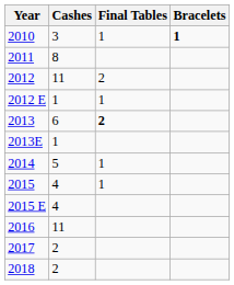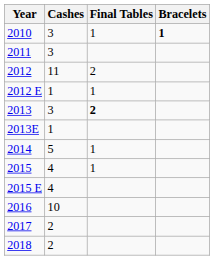 <table class="wikitable">
 <tr>
 <th>Year</th>
 <th>Cashes</th>
 <th>Final Tables</th>
 <th>Bracelets</th>
 </tr>
 <tr>
 <td><a href='#'>2010</a></td>
 <td>3</td>
 <td>1</td>
 <td><strong>1</strong></td>
 </tr>
 <tr>
 <td><a href='#'>2011</a></td>
-<td>8</td>
+<td>3</td>
 <td></td>
 <td></td>
 </tr>
 <tr>
 <td><a href='#'>2012</a></td>
 <td>11</td>
 <td>2</td>
 <td></td>
 </tr>
 <tr>
 <td><a href='#'>2012 E</a></td>
 <td>1</td>
 <td>1</td>
 <td></td>
 </tr>
 <tr>
 <td><a href='#'>2013</a></td>
-<td>6</td>
+<td>3</td>
 <td><strong>2</strong></td>
 <td></td>
 </tr>
 <tr>
 <td><a href='#'>2013E</a></td>
 <td>1</td>
 <td></td>
 <td></td>
 </tr>
 <tr>
 <td><a href='#'>2014</a></td>
 <td>5</td>
 <td>1</td>
 <td></td>
 </tr>
 <tr>
 <td><a href='#'>2015</a></td>
 <td>4</td>
 <td>1</td>
 <td></td>
 </tr>
 <tr>
 <td><a href='#'>2015 E</a></td>
 <td>4</td>
 <td></td>
 <td></td>
 </tr>
 <tr>
 <td><a href='#'>2016</a></td>
-<td>11</td>
+<td>10</td>
 <td></td>
 <td></td>
 </tr>
 <tr>
 <td><a href='#'>2017</a></td>
 <td>2</td>
 <td></td>
 <td></td>
 </tr>
 <tr>
 <td><a href='#'>2018</a></td>
 <td>2</td>
 <td></td>
 <td></td>
 </tr>
 </table>
